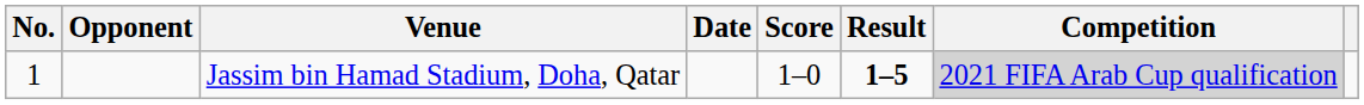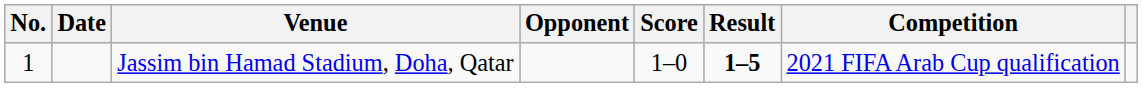 <table class="wikitable sortable">
 <tr>
 <th scope="col">No.</th>
+<th scope="col">Date</th>
+<th scope="col">Venue</th>
 <th scope="col">Opponent</th>
-<th scope="col">Venue</th>
-<th scope="col">Date</th>
 <th scope="col">Score</th>
 <th scope="col">Result</th>
 <th scope="col">Competition</th>
 <th scope="col" class="unsortable"></th>
 </tr>
 <tr>
 <td align="center">1</td>
 <td></td>
 <td><a href='#'>Jassim bin Hamad Stadium</a>, <a href='#'>Doha</a>, Qatar</td>
 <td></td>
 <td align="center">1–0</td>
 <td align="center"><strong>1–5</strong></td>
-<td style="background: lightgrey;"><a href='#'>2021 FIFA Arab Cup qualification</a></td>
+<td><a href='#'>2021 FIFA Arab Cup qualification</a></td>
 <td></td>
 </tr>
 </table>
